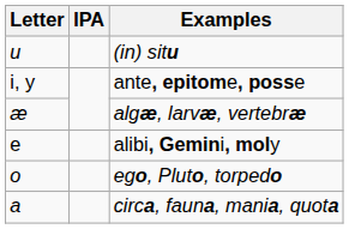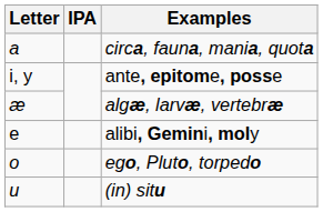 <table class="wikitable">
 <tr>
 <th>Letter</th>
 <th>IPA</th>
 <th>Examples</th>
 </tr>
 <tr>
-<td><em>u</em></td>
+<td><em>a</em></td>
 <td></td>
-<td><em>(in) sit<strong>u<strong><em></td>
+<td><em>circ<strong>a</strong>, faun<strong>a</strong>, mani<strong>a</strong>, quot<strong>a<strong><em></td>
 </tr>
 <tr>
 <td></em>i, y<em></td>
 <td rowspan="2"></td>
 <td></em>ant</strong>e<strong>, epitom</strong>e<strong>, poss</strong>e</em></strong></td>
 </tr>
 <tr>
 <td><em>æ</em></td>
 <td><em>alg<strong>æ</strong>, larv<strong>æ</strong>, vertebr<strong>æ<strong><em></td>
 </tr>
 <tr>
 <td></em>e<em></td>
 <td></td>
 <td></em>alib</strong>i<strong>, Gemin</strong>i<strong>, mol</strong>y</em></strong></td>
 </tr>
 <tr>
 <td><em>o</em></td>
 <td></td>
 <td><em>eg<strong>o</strong>, Plut<strong>o</strong>, torped<strong>o</strong> </em></td>
 </tr>
 <tr>
-<td><em>a</em></td>
+<td><em>u</em></td>
 <td></td>
-<td><em>circ<strong>a</strong>, faun<strong>a</strong>, mani<strong>a</strong>, quot<strong>a<strong><em></td>
+<td><em>(in) sit<strong>u<strong><em></td>
 </tr>
 </table>
